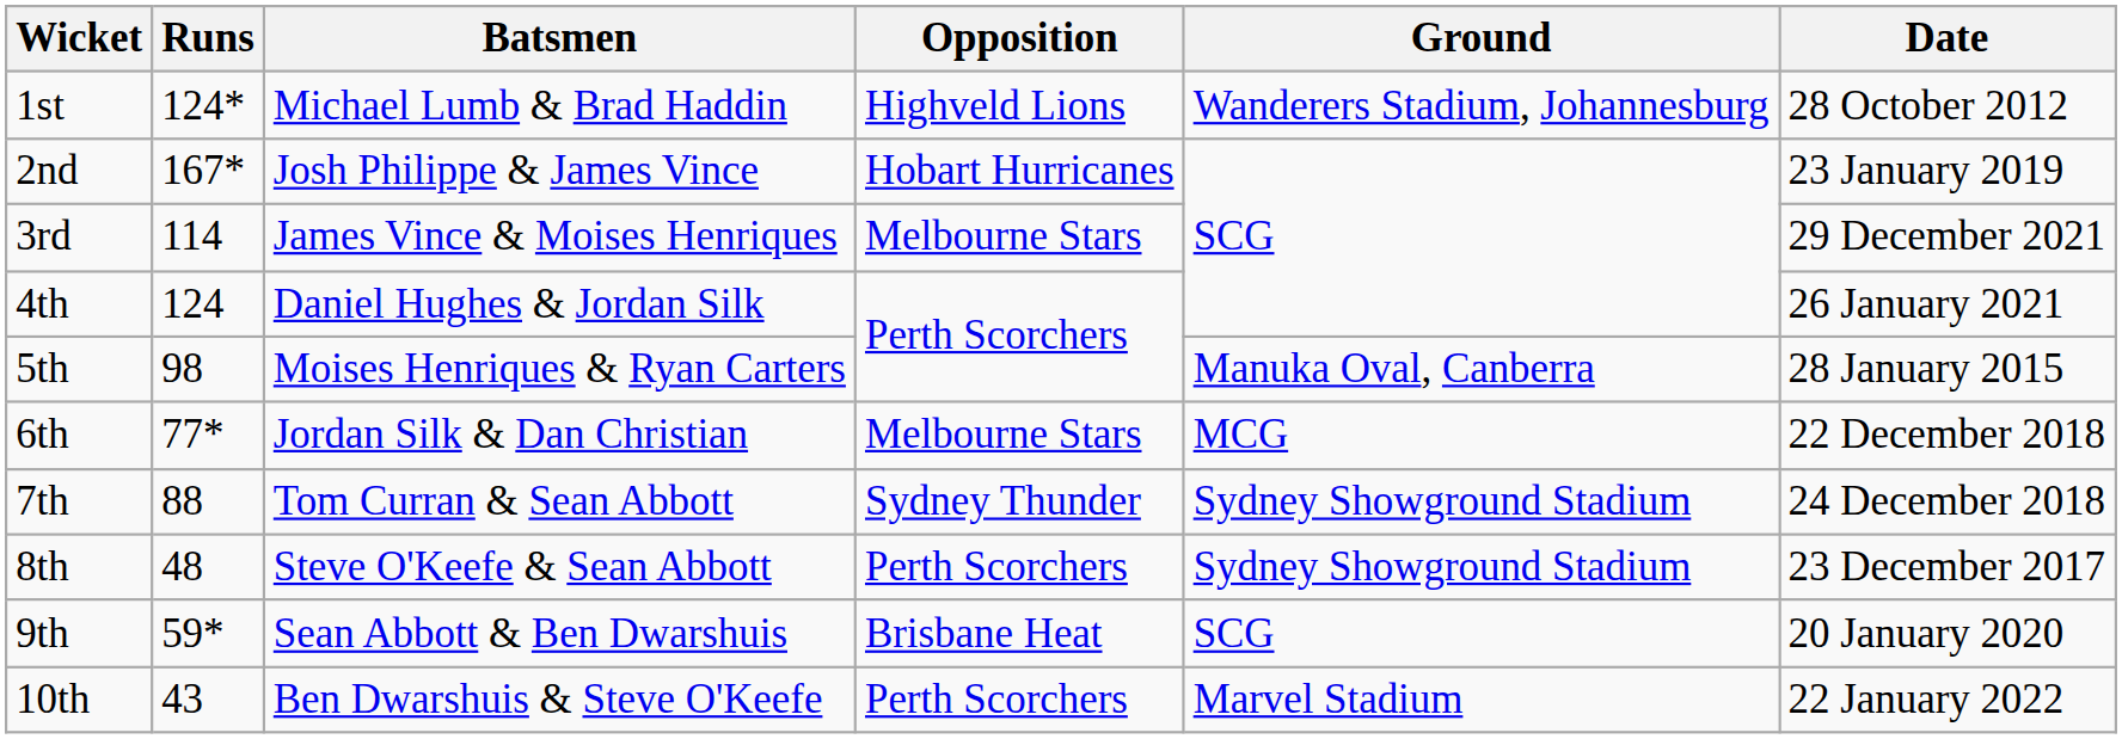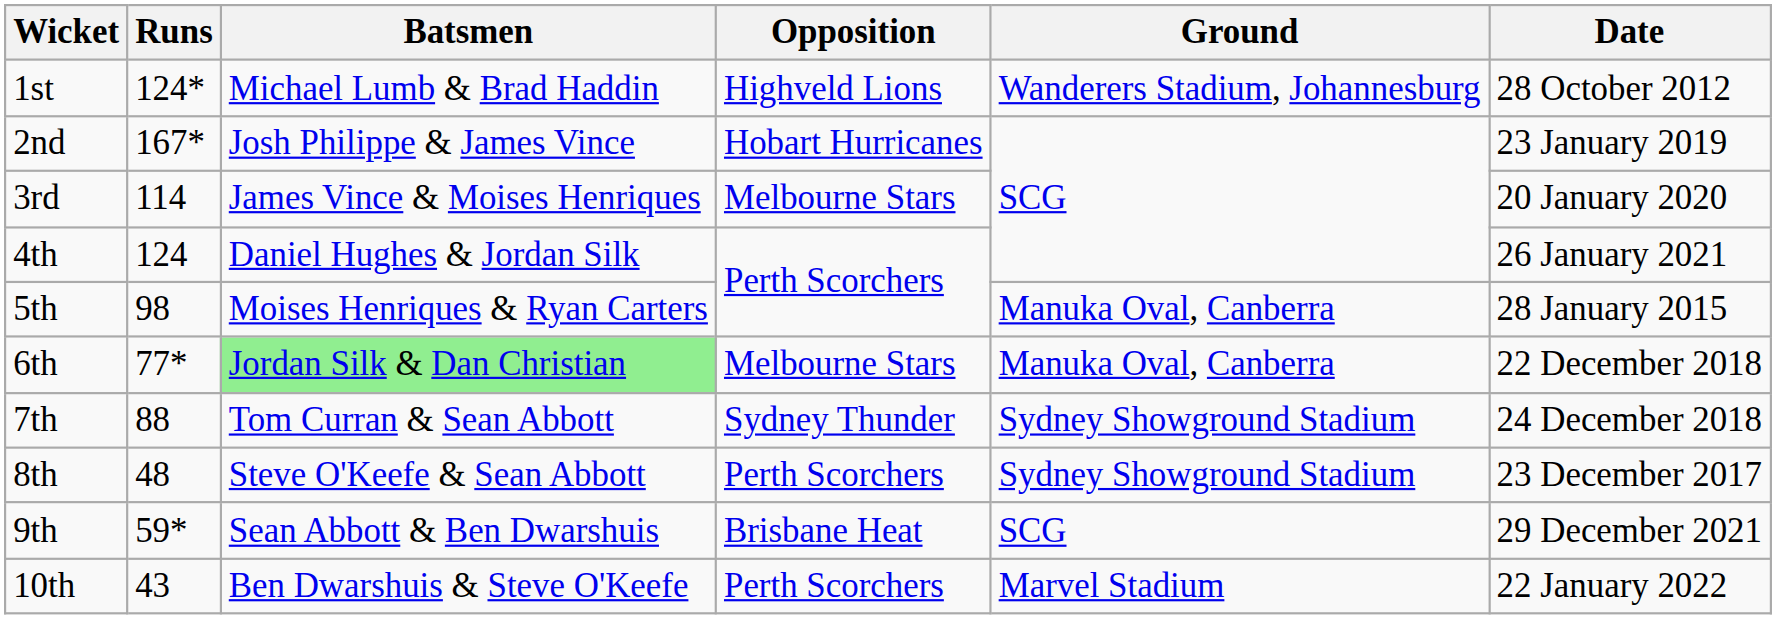 <table class=wikitable>
 <tr>
 <th>Wicket</th>
 <th>Runs</th>
 <th>Batsmen</th>
 <th>Opposition</th>
 <th>Ground</th>
 <th>Date</th>
 </tr>
 <tr>
 <td>1st</td>
 <td>124*</td>
 <td><a href='#'>Michael Lumb</a> & <a href='#'>Brad Haddin</a></td>
 <td><a href='#'>Highveld Lions</a></td>
 <td><a href='#'>Wanderers Stadium</a>, <a href='#'>Johannesburg</a></td>
 <td>28 October 2012</td>
 </tr>
 <tr>
 <td>2nd</td>
 <td>167*</td>
 <td><a href='#'>Josh Philippe</a> & <a href='#'>James Vince</a></td>
 <td><a href='#'>Hobart Hurricanes</a></td>
 <td rowspan="3"><a href='#'>SCG</a></td>
 <td>23 January 2019</td>
 </tr>
 <tr>
 <td>3rd</td>
 <td>114</td>
 <td><a href='#'>James Vince</a> & <a href='#'>Moises Henriques</a></td>
 <td><a href='#'>Melbourne Stars</a></td>
-<td>29 December 2021</td>
+<td>20 January 2020</td>
 </tr>
 <tr>
 <td>4th</td>
 <td>124</td>
 <td><a href='#'>Daniel Hughes</a> & <a href='#'>Jordan Silk</a></td>
 <td rowspan="2"><a href='#'>Perth Scorchers</a></td>
 <td>26 January 2021</td>
 </tr>
 <tr>
 <td>5th</td>
 <td>98</td>
 <td><a href='#'>Moises Henriques</a> & <a href='#'>Ryan Carters</a></td>
 <td><a href='#'>Manuka Oval</a>, <a href='#'>Canberra</a></td>
 <td>28 January 2015</td>
 </tr>
 <tr>
 <td>6th</td>
 <td>77*</td>
-<td><a href='#'>Jordan Silk</a> & <a href='#'>Dan Christian</a></td>
+<td style="background: lightgreen;"><a href='#'>Jordan Silk</a> & <a href='#'>Dan Christian</a></td>
 <td><a href='#'>Melbourne Stars</a></td>
-<td><a href='#'>MCG</a></td>
+<td><a href='#'>Manuka Oval</a>, <a href='#'>Canberra</a></td>
 <td>22 December 2018</td>
 </tr>
 <tr>
 <td>7th</td>
 <td>88</td>
 <td><a href='#'>Tom Curran</a> & <a href='#'>Sean Abbott</a></td>
 <td><a href='#'>Sydney Thunder</a></td>
 <td><a href='#'>Sydney Showground Stadium</a></td>
 <td>24 December 2018</td>
 </tr>
 <tr>
 <td>8th</td>
 <td>48</td>
 <td><a href='#'>Steve O'Keefe</a> & <a href='#'>Sean Abbott</a></td>
 <td><a href='#'>Perth Scorchers</a></td>
 <td><a href='#'>Sydney Showground Stadium</a></td>
 <td>23 December 2017</td>
 </tr>
 <tr>
 <td>9th</td>
 <td>59*</td>
 <td><a href='#'>Sean Abbott</a> & <a href='#'>Ben Dwarshuis</a></td>
 <td><a href='#'>Brisbane Heat</a></td>
 <td><a href='#'>SCG</a></td>
-<td>20 January 2020</td>
+<td>29 December 2021</td>
 </tr>
 <tr>
 <td>10th</td>
 <td>43</td>
 <td><a href='#'>Ben Dwarshuis</a> & <a href='#'>Steve O'Keefe</a></td>
 <td><a href='#'>Perth Scorchers</a></td>
 <td><a href='#'>Marvel Stadium</a></td>
 <td>22 January 2022</td>
 </tr>
 </table>
